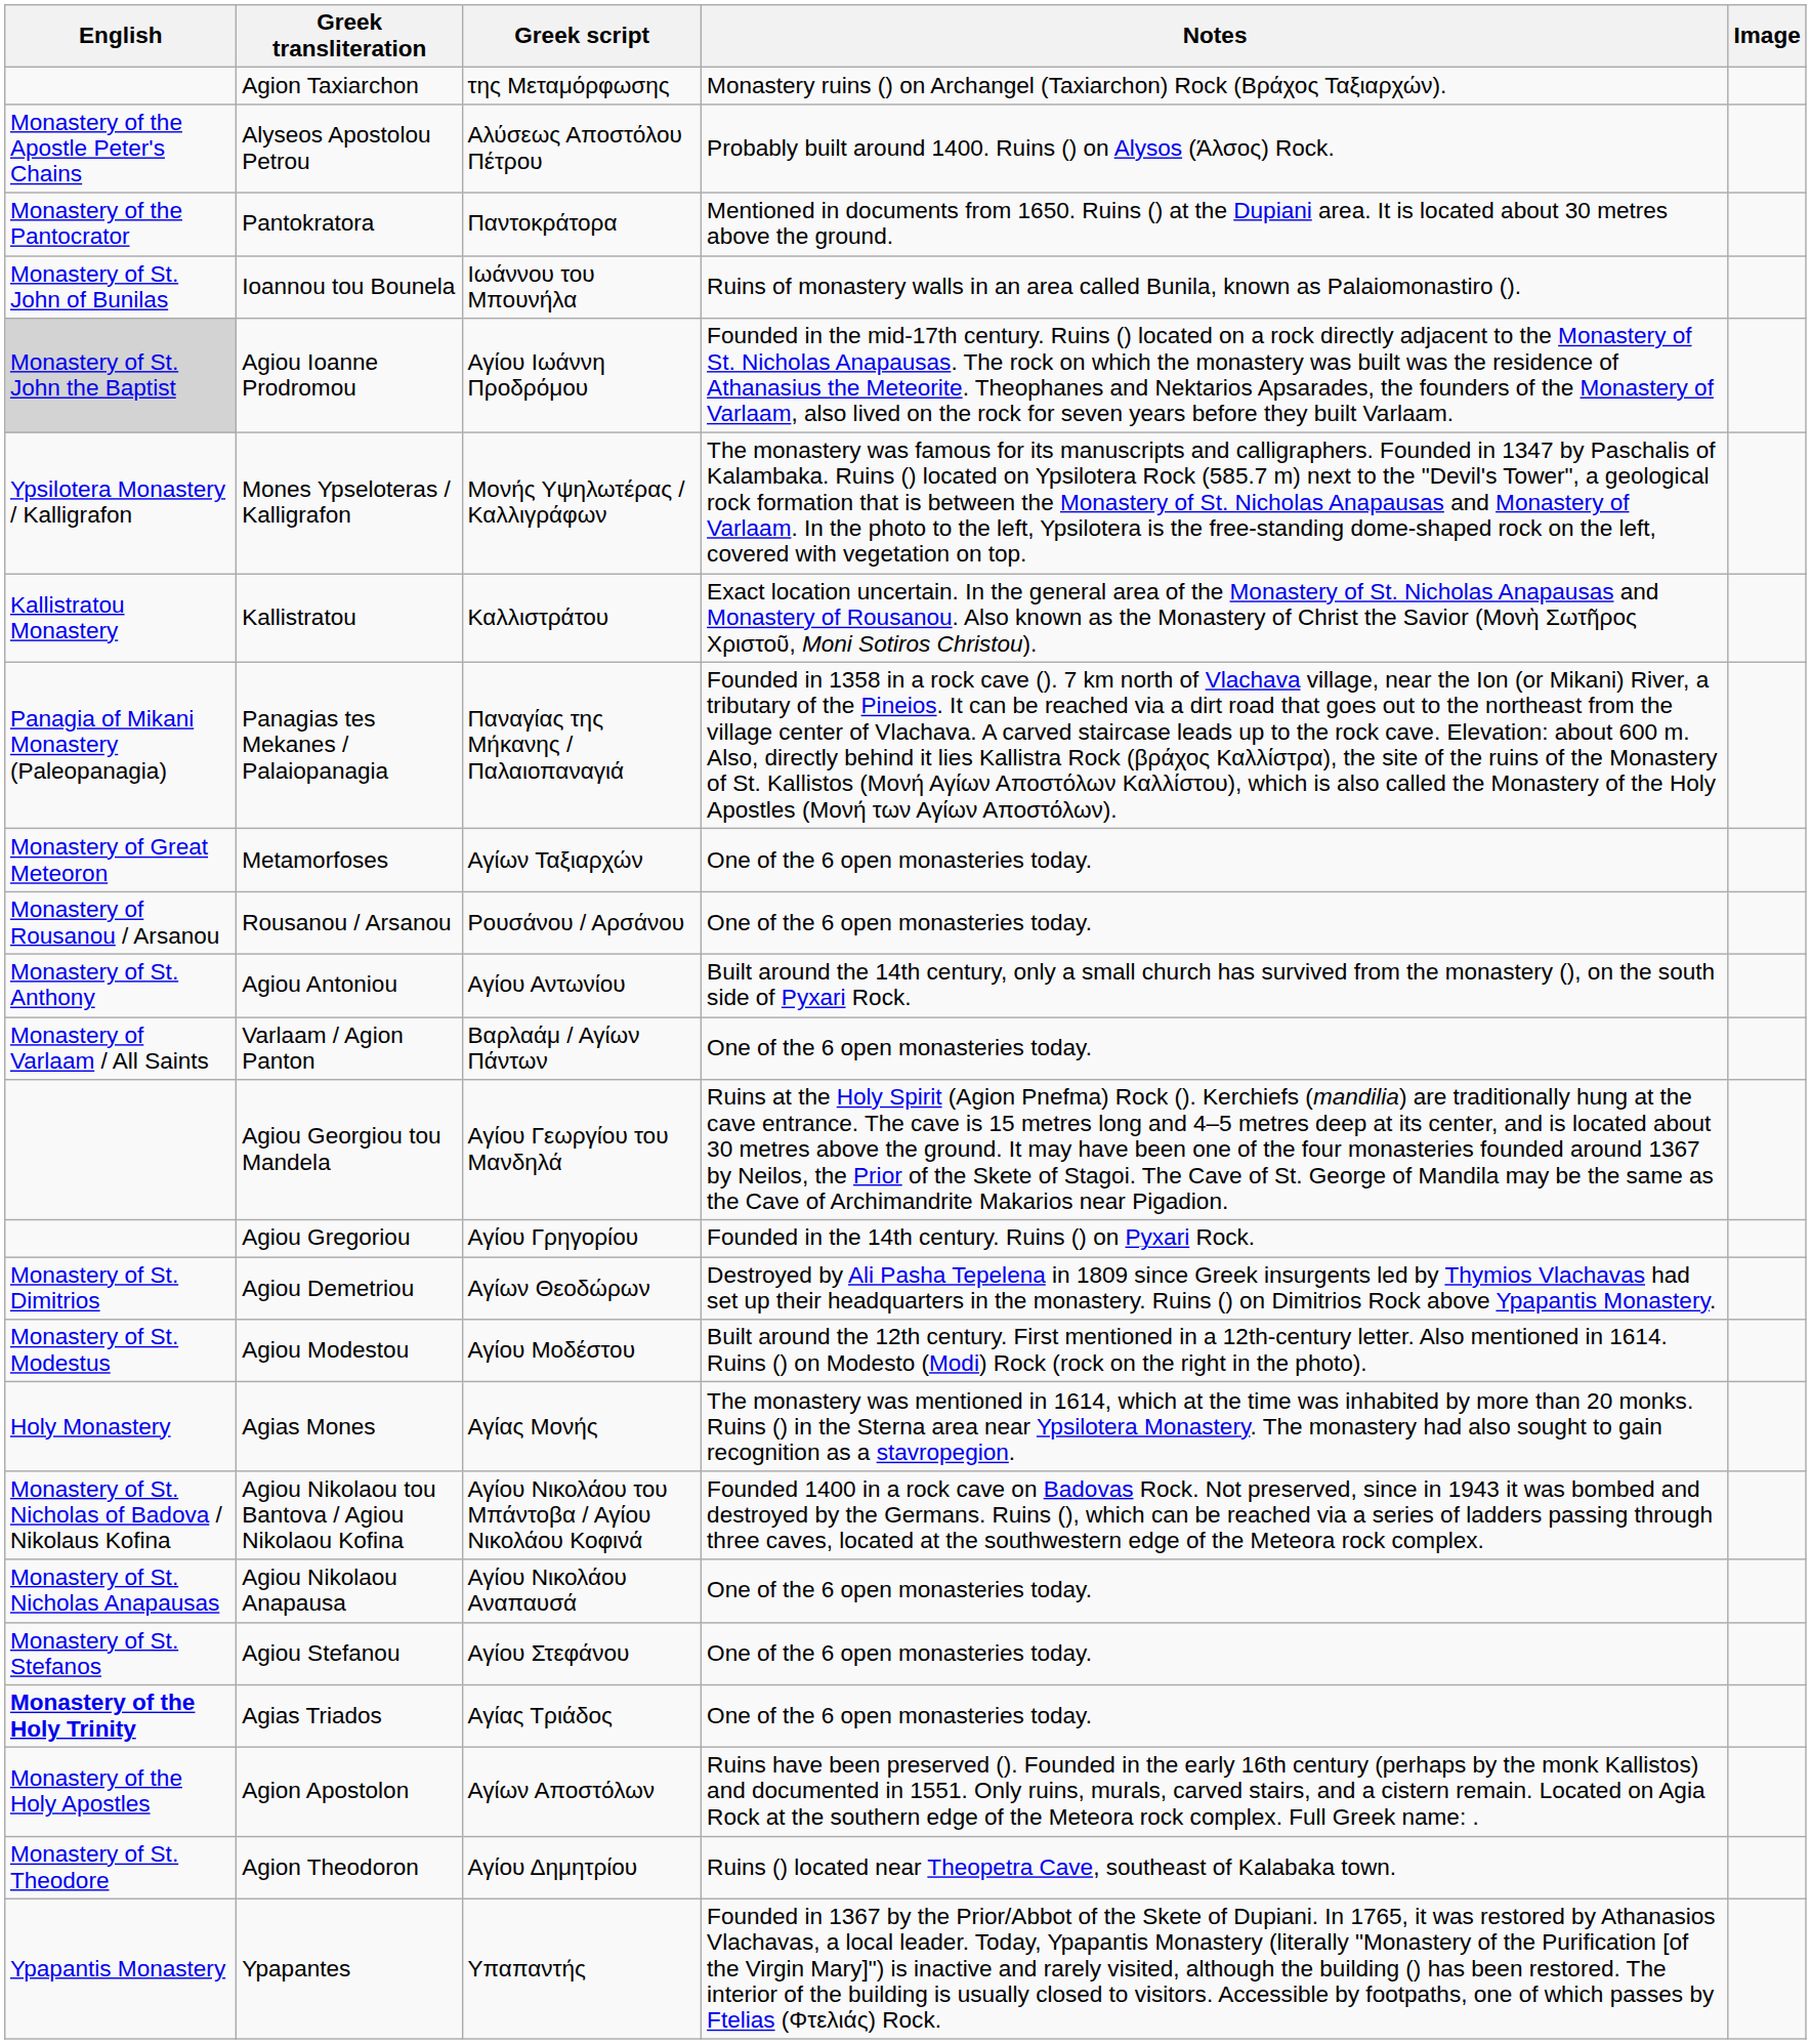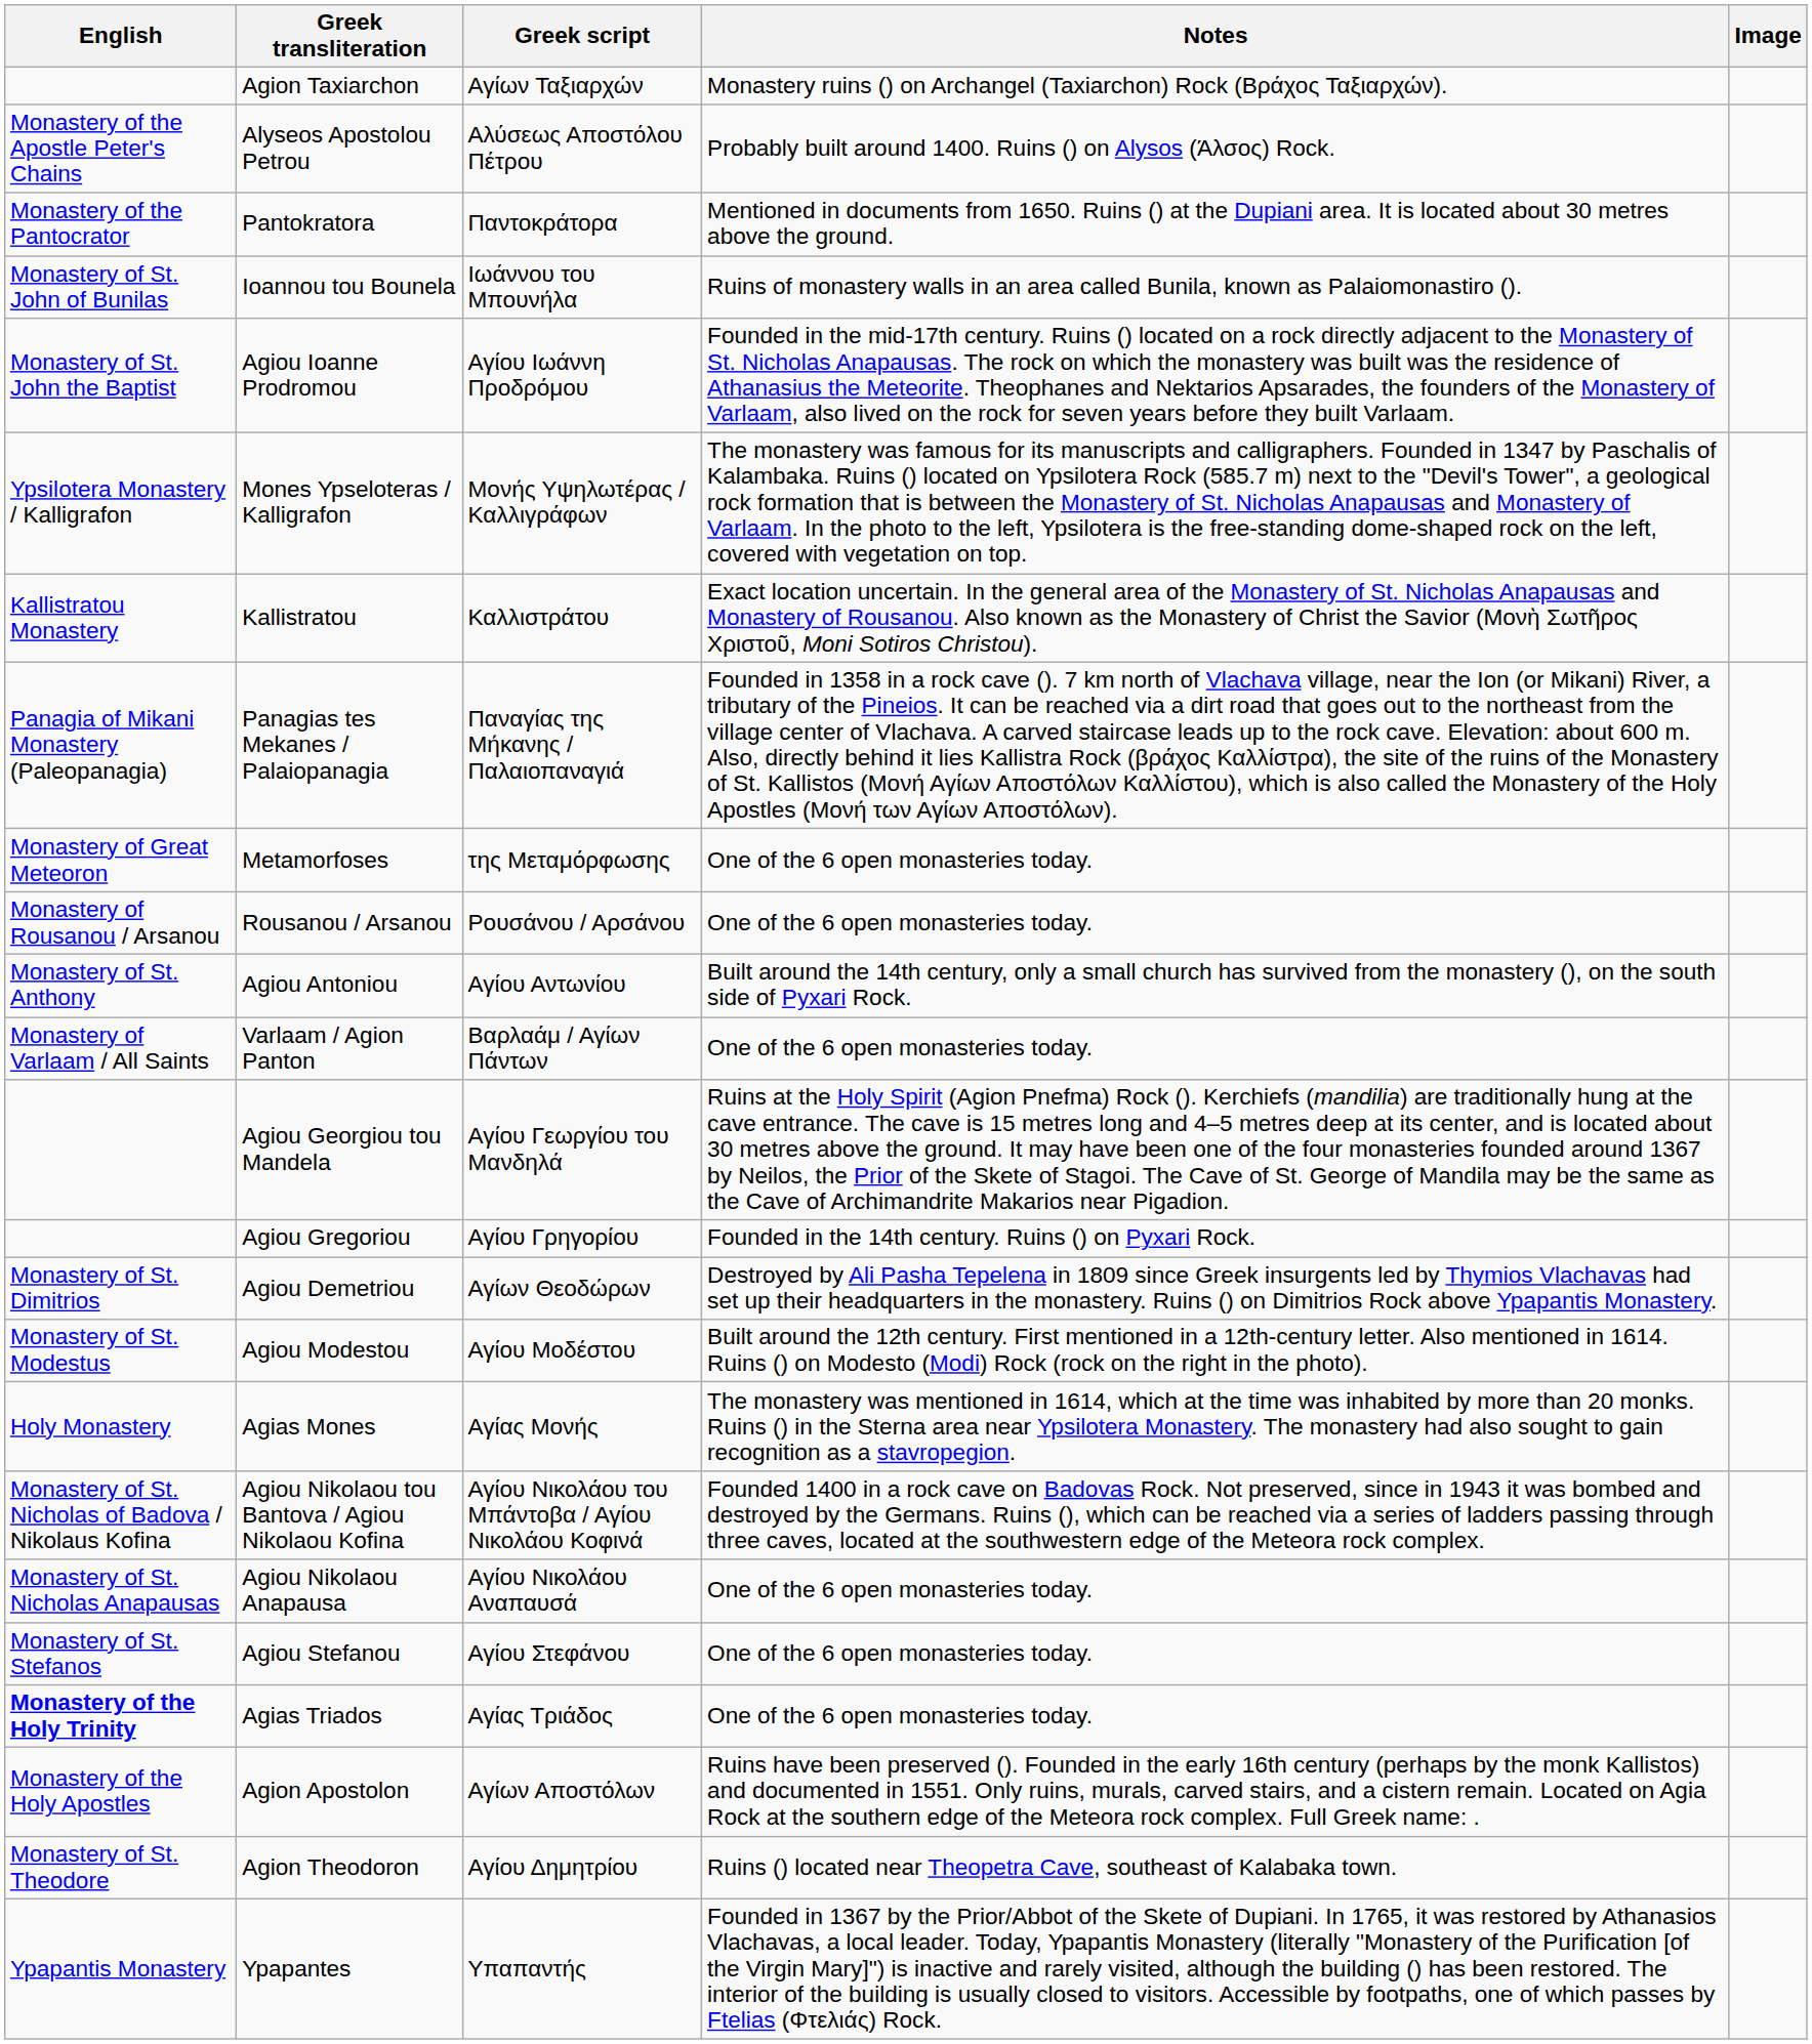 <table class="wikitable sortable">
 <tr>
 <th>English</th>
 <th>Greek transliteration</th>
 <th>Greek script</th>
 <th>Notes</th>
 <th>Image</th>
 </tr>
 <tr>
 <td></td>
 <td>Agion Taxiarchon</td>
-<td>της Μεταμόρφωσης</td>
+<td>Αγίων Ταξιαρχών</td>
 <td>Monastery ruins () on Archangel (Taxiarchon) Rock (Βράχος Ταξιαρχών).</td>
 <td></td>
 </tr>
 <tr>
 <td><a href='#'>Monastery of the Apostle Peter's Chains</a></td>
 <td>Alyseos Apostolou Petrou</td>
 <td>Αλύσεως Αποστόλου Πέτρου</td>
 <td>Probably built around 1400. Ruins () on <a href='#'>Alysos</a> (Άλσος) Rock.</td>
 <td></td>
 </tr>
 <tr>
 <td><a href='#'>Monastery of the Pantocrator</a></td>
 <td>Pantokratora</td>
 <td>Παντοκράτορα</td>
 <td>Mentioned in documents from 1650. Ruins () at the <a href='#'>Dupiani</a> area. It is located about 30 metres above the ground.</td>
 <td></td>
 </tr>
 <tr>
 <td><a href='#'>Monastery of St. John of Bunilas</a></td>
 <td>Ioannou tou Bounela</td>
 <td>Ιωάννου του Μπουνήλα</td>
 <td>Ruins of monastery walls in an area called Bunila, known as Palaiomonastiro ().</td>
 <td></td>
 </tr>
 <tr>
-<td style="background: lightgrey;"><a href='#'>Monastery of St. John the Baptist</a></td>
+<td><a href='#'>Monastery of St. John the Baptist</a></td>
 <td>Agiou Ioanne Prodromou</td>
 <td>Αγίου Ιωάννη Προδρόμου</td>
 <td>Founded in the mid-17th century. Ruins () located on a rock directly adjacent to the <a href='#'>Monastery of St. Nicholas Anapausas</a>. The rock on which the monastery was built was the residence of <a href='#'>Athanasius the Meteorite</a>. Theophanes and Nektarios Apsarades, the founders of the <a href='#'>Monastery of Varlaam</a>, also lived on the rock for seven years before they built Varlaam.</td>
 <td></td>
 </tr>
 <tr>
 <td><a href='#'>Ypsilotera Monastery</a> / Kalligrafon</td>
 <td>Mones Ypseloteras / Kalligrafon</td>
 <td>Μονής Υψηλωτέρας / Καλλιγράφων</td>
 <td>The monastery was famous for its manuscripts and calligraphers. Founded in 1347 by Paschalis of Kalambaka. Ruins () located on Ypsilotera Rock (585.7 m) next to the "Devil's Tower", a geological rock formation that is between the <a href='#'>Monastery of St. Nicholas Anapausas</a> and <a href='#'>Monastery of Varlaam</a>. In the photo to the left, Ypsilotera is the free-standing dome-shaped rock on the left, covered with vegetation on top.</td>
 <td></td>
 </tr>
 <tr>
 <td><a href='#'>Kallistratou Monastery</a></td>
 <td>Kallistratou</td>
 <td>Καλλιστράτου</td>
 <td>Exact location uncertain. In the general area of the <a href='#'>Monastery of St. Nicholas Anapausas</a> and <a href='#'>Monastery of Rousanou</a>. Also known as the Monastery of Christ the Savior (Μονὴ Σωτῆρος Χριστοῦ, <em>Moni Sotiros Christou</em>).</td>
 <td></td>
 </tr>
 <tr>
 <td><a href='#'>Panagia of Mikani Monastery</a> (Paleopanagia)</td>
 <td>Panagias tes Mekanes / Palaiopanagia</td>
 <td>Παναγίας της Μήκανης / Παλαιοπαναγιά</td>
 <td>Founded in 1358 in a rock cave (). 7 km north of <a href='#'>Vlachava</a> village, near the Ion (or Mikani) River, a tributary of the <a href='#'>Pineios</a>. It can be reached via a dirt road that goes out to the northeast from the village center of Vlachava. A carved staircase leads up to the rock cave. Elevation: about 600 m. Also, directly behind it lies Kallistra Rock (βράχος Καλλίστρα), the site of the ruins of the Monastery of St. Kallistos (Μονή Αγίων Αποστόλων Καλλίστου), which is also called the Monastery of the Holy Apostles (Μονή των Αγίων Αποστόλων).</td>
 <td></td>
 </tr>
 <tr>
 <td><a href='#'>Monastery of Great Meteoron</a></td>
 <td>Metamorfoses</td>
-<td>Αγίων Ταξιαρχών</td>
+<td>της Μεταμόρφωσης</td>
 <td>One of the 6 open monasteries today.</td>
 <td></td>
 </tr>
 <tr>
 <td><a href='#'>Monastery of Rousanou</a> / Arsanou</td>
 <td>Rousanou / Arsanou</td>
 <td>Ρουσάνου / Αρσάνου</td>
 <td>One of the 6 open monasteries today.</td>
 <td></td>
 </tr>
 <tr>
 <td><a href='#'>Monastery of St. Anthony</a></td>
 <td>Agiou Antoniou</td>
 <td>Αγίου Αντωνίου</td>
 <td>Built around the 14th century, only a small church has survived from the monastery (), on the south side of <a href='#'>Pyxari</a> Rock.</td>
 <td></td>
 </tr>
 <tr>
 <td><a href='#'>Monastery of Varlaam</a> / All Saints</td>
 <td>Varlaam / Agion Panton</td>
 <td>Βαρλαάμ / Αγίων Πάντων</td>
 <td>One of the 6 open monasteries today.</td>
 <td></td>
 </tr>
 <tr>
 <td></td>
 <td>Agiou Georgiou tou Mandela</td>
 <td>Αγίου Γεωργίου του Μανδηλά</td>
 <td>Ruins at the <a href='#'>Holy Spirit</a> (Agion Pnefma) Rock (). Kerchiefs (<em>mandilia</em>) are traditionally hung at the cave entrance. The cave is 15 metres long and 4–5 metres deep at its center, and is located about 30 metres above the ground. It may have been one of the four monasteries founded around 1367 by Neilos, the <a href='#'>Prior</a> of the Skete of Stagoi. The Cave of St. George of Mandila may be the same as the Cave of Archimandrite Makarios near Pigadion.</td>
 <td></td>
 </tr>
 <tr>
 <td></td>
 <td>Agiou Gregoriou</td>
 <td>Αγίου Γρηγορίου</td>
 <td>Founded in the 14th century. Ruins () on <a href='#'>Pyxari</a> Rock.</td>
 <td></td>
 </tr>
 <tr>
 <td><a href='#'>Monastery of St. Dimitrios</a></td>
 <td>Agiou Demetriou</td>
 <td>Αγίων Θεοδώρων</td>
 <td>Destroyed by <a href='#'>Ali Pasha Tepelena</a> in 1809 since Greek insurgents led by <a href='#'>Thymios Vlachavas</a> had set up their headquarters in the monastery. Ruins () on Dimitrios Rock above <a href='#'>Ypapantis Monastery</a>.</td>
 <td></td>
 </tr>
 <tr>
 <td><a href='#'>Monastery of St. Modestus</a></td>
 <td>Agiou Modestou</td>
 <td>Αγίου Μοδέστου</td>
 <td>Built around the 12th century. First mentioned in a 12th-century letter. Also mentioned in 1614. Ruins () on Modesto (<a href='#'>Modi</a>) Rock (rock on the right in the photo).</td>
 <td></td>
 </tr>
 <tr>
 <td><a href='#'>Holy Monastery</a></td>
 <td>Agias Mones</td>
 <td>Αγίας Μονής</td>
 <td>The monastery was mentioned in 1614, which at the time was inhabited by more than 20 monks. Ruins () in the Sterna area near <a href='#'>Ypsilotera Monastery</a>. The monastery had also sought to gain recognition as a <a href='#'>stavropegion</a>.</td>
 <td></td>
 </tr>
 <tr>
 <td><a href='#'>Monastery of St. Nicholas of Badova</a> / Nikolaus Kofina</td>
 <td>Agiou Nikolaou tou Bantova / Agiou Nikolaou Kofina</td>
 <td>Αγίου Νικολάου του Μπάντοβα / Αγίου Νικολάου Κοφινά</td>
 <td>Founded  1400 in a rock cave on <a href='#'>Badovas</a> Rock. Not preserved, since in 1943 it was bombed and destroyed by the Germans. Ruins (), which can be reached via a series of ladders passing through three caves, located at the southwestern edge of the Meteora rock complex.</td>
 <td></td>
 </tr>
 <tr>
 <td><a href='#'>Monastery of St. Nicholas Anapausas</a></td>
 <td>Agiou Nikolaou Anapausa</td>
 <td>Αγίου Νικολάου Αναπαυσά</td>
 <td>One of the 6 open monasteries today.</td>
 <td></td>
 </tr>
 <tr>
 <td><a href='#'>Monastery of St. Stefanos</a></td>
 <td>Agiou Stefanou</td>
 <td>Αγίου Στεφάνου</td>
 <td>One of the 6 open monasteries today.</td>
 <td></td>
 </tr>
 <tr>
 <td><strong><a href='#'>Monastery of the Holy Trinity</a></strong></td>
 <td>Agias Triados</td>
 <td>Αγίας Τριάδος</td>
 <td>One of the 6 open monasteries today.</td>
 <td></td>
 </tr>
 <tr>
 <td><a href='#'>Monastery of the Holy Apostles</a></td>
 <td>Agion Apostolon</td>
 <td>Αγίων Αποστόλων</td>
 <td>Ruins have been preserved (). Founded in the early 16th century (perhaps by the monk Kallistos) and documented in 1551. Only ruins, murals, carved stairs, and a cistern remain. Located on Agia Rock at the southern edge of the Meteora rock complex. Full Greek name: .</td>
 <td></td>
 </tr>
 <tr>
 <td><a href='#'>Monastery of St. Theodore</a></td>
 <td>Agion Theodoron</td>
 <td>Αγίου Δημητρίου</td>
 <td>Ruins () located near <a href='#'>Theopetra Cave</a>, southeast of Kalabaka town.</td>
 <td></td>
 </tr>
 <tr>
 <td><a href='#'>Ypapantis Monastery</a></td>
 <td>Ypapantes</td>
 <td>Υπαπαντής</td>
 <td>Founded in 1367 by the Prior/Abbot of the Skete of Dupiani. In 1765, it was restored by Athanasios Vlachavas, a local leader. Today, Ypapantis Monastery (literally "Monastery of the Purification [of the Virgin Mary]") is inactive and rarely visited, although the building () has been restored. The interior of the building is usually closed to visitors. Accessible by footpaths, one of which passes by <a href='#'>Ftelias</a> (Φτελιάς) Rock.</td>
 <td></td>
 </tr>
 </table>
